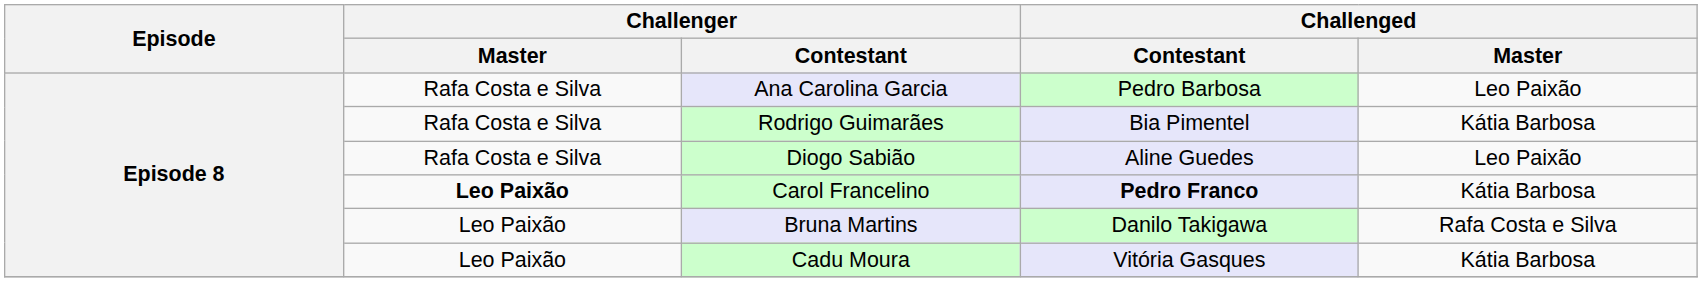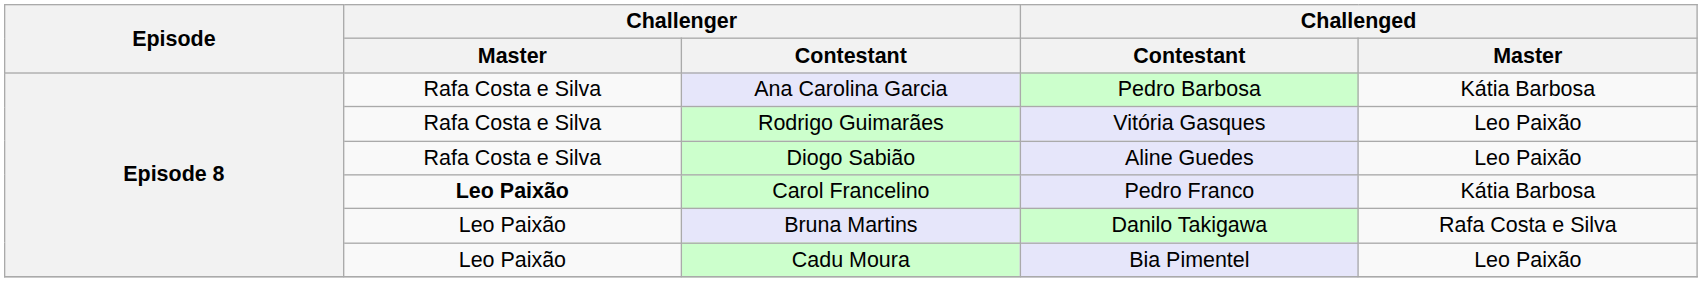 <table class="wikitable" style="text-align:center; width:100%;">
 <tr>
 <th scope="col" rowspan=2 width="20.0%">Episode</th>
 <th scope="col" colspan=2 width="40.0%">Challenger</th>
 <th scope="col" colspan=2 width="40.0%">Challenged</th>
 </tr>
 <tr>
 <th scope="col" width="20.0%">Master</th>
 <th scope="col" width="20.0%">Contestant</th>
 <th scope="col" width="20.0%">Contestant</th>
 <th scope="col" width="20.0%">Master</th>
 </tr>
 <tr>
 <th rowspan=6>Episode 8<br></th>
 <td>Rafa Costa e Silva</td>
 <td bgcolor=E6E6FA>Ana Carolina Garcia</td>
 <td bgcolor=CCFFCC>Pedro Barbosa</td>
-<td>Leo Paixão</td>
+<td>Kátia Barbosa</td>
 </tr>
 <tr>
 <td>Rafa Costa e Silva</td>
 <td bgcolor=CCFFCC>Rodrigo Guimarães</td>
-<td bgcolor=E6E6FA>Bia Pimentel</td>
-<td>Kátia Barbosa</td>
+<td bgcolor=E6E6FA>Vitória Gasques</td>
+<td>Leo Paixão</td>
 </tr>
 <tr>
 <td>Rafa Costa e Silva</td>
 <td bgcolor=CCFFCC>Diogo Sabião</td>
 <td bgcolor=E6E6FA>Aline Guedes</td>
 <td>Leo Paixão</td>
 </tr>
 <tr>
 <td><strong>Leo Paixão</strong></td>
 <td bgcolor=CCFFCC>Carol Francelino</td>
-<td bgcolor=E6E6FA><strong>Pedro Franco</strong></td>
+<td bgcolor=E6E6FA>Pedro Franco</td>
 <td>Kátia Barbosa</td>
 </tr>
 <tr>
 <td>Leo Paixão</td>
 <td bgcolor=E6E6FA>Bruna Martins</td>
 <td bgcolor=CCFFCC>Danilo Takigawa</td>
 <td>Rafa Costa e Silva</td>
 </tr>
 <tr>
 <td>Leo Paixão</td>
 <td bgcolor=CCFFCC>Cadu Moura</td>
-<td bgcolor=E6E6FA>Vitória Gasques</td>
-<td>Kátia Barbosa</td>
+<td bgcolor=E6E6FA>Bia Pimentel</td>
+<td>Leo Paixão</td>
 </tr>
 <tr>
 </tr>
 </table>
